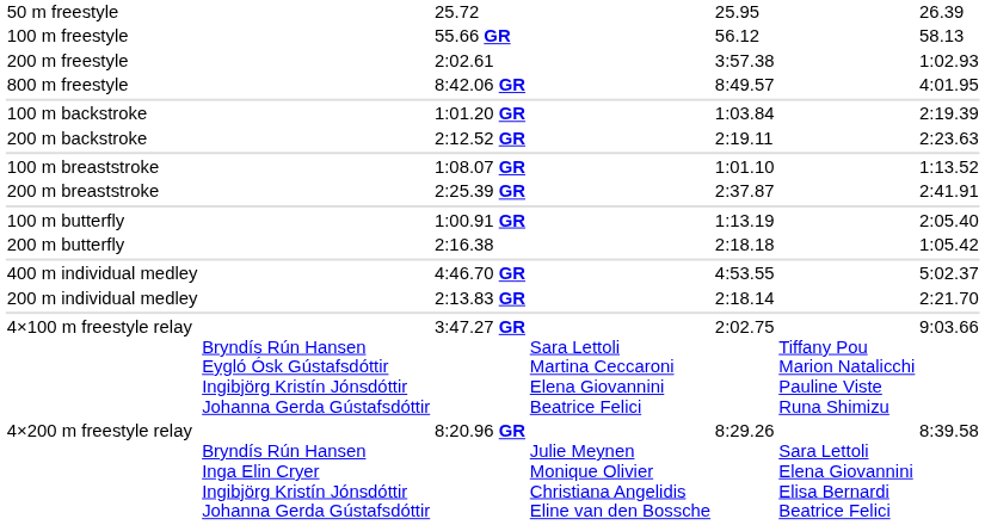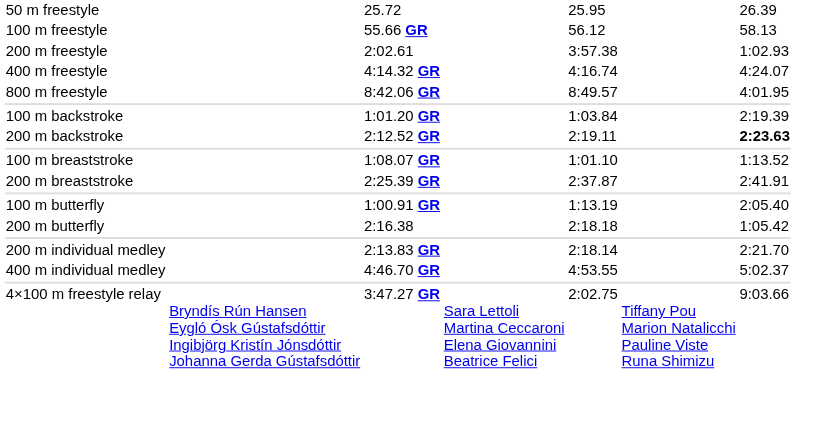 <table>
 <tr valign="top">
 <td>50 m freestyle</td>
 <td></td>
 <td>25.72</td>
 <td></td>
 <td>25.95</td>
 <td></td>
 <td>26.39</td>
 </tr>
 <tr valign="top">
 <td>100 m freestyle</td>
 <td></td>
 <td>55.66 <strong><a href='#'>GR</a></strong></td>
 <td></td>
 <td>56.12</td>
 <td></td>
 <td>58.13</td>
 </tr>
 <tr valign="top">
 <td>200 m freestyle</td>
 <td></td>
 <td>2:02.61</td>
 <td></td>
 <td>3:57.38</td>
 <td></td>
 <td>1:02.93</td>
 </tr>
 <tr valign="top">
+<td>400 m freestyle</td>
+<td></td>
+<td>4:14.32 <strong><a href='#'>GR</a></strong></td>
+<td></td>
+<td>4:16.74</td>
+<td></td>
+<td>4:24.07</td>
+</tr>
+<tr valign="top">
 <td>800 m freestyle</td>
 <td></td>
 <td>8:42.06 <strong><a href='#'>GR</a></strong></td>
 <td></td>
 <td>8:49.57</td>
 <td></td>
 <td>4:01.95</td>
 </tr>
 <tr bgcolor=#DDDDDD>
 <td colspan=7></td>
 </tr>
 <tr valign="top">
 <td>100 m backstroke</td>
 <td></td>
 <td>1:01.20 <strong><a href='#'>GR</a></strong></td>
 <td></td>
 <td>1:03.84</td>
 <td></td>
 <td>2:19.39</td>
 </tr>
 <tr valign="top">
 <td>200 m backstroke</td>
 <td></td>
 <td>2:12.52 <strong><a href='#'>GR</a></strong></td>
 <td></td>
 <td>2:19.11</td>
 <td></td>
-<td>2:23.63</td>
+<td><strong>2:23.63</strong></td>
 </tr>
 <tr bgcolor=#DDDDDD>
 <td colspan=7></td>
 </tr>
 <tr valign="top">
 <td>100 m breaststroke</td>
 <td></td>
 <td>1:08.07 <strong><a href='#'>GR</a></strong></td>
 <td></td>
 <td>1:01.10</td>
 <td></td>
 <td>1:13.52</td>
 </tr>
 <tr valign="top">
 <td>200 m breaststroke</td>
 <td></td>
 <td>2:25.39 <strong><a href='#'>GR</a></strong></td>
 <td></td>
 <td>2:37.87</td>
 <td></td>
 <td>2:41.91</td>
 </tr>
 <tr bgcolor=#DDDDDD>
 <td colspan=7></td>
 </tr>
 <tr valign="top">
 <td>100 m butterfly</td>
 <td></td>
 <td>1:00.91 <strong><a href='#'>GR</a></strong></td>
 <td></td>
 <td>1:13.19</td>
 <td></td>
 <td>2:05.40</td>
 </tr>
 <tr valign="top">
 <td>200 m butterfly</td>
 <td></td>
 <td>2:16.38</td>
 <td></td>
 <td>2:18.18</td>
 <td></td>
 <td>1:05.42</td>
 </tr>
 <tr bgcolor=#DDDDDD>
 <td colspan=7></td>
 </tr>
 <tr valign="top">
+<td>200 m individual medley</td>
+<td></td>
+<td>2:13.83 <strong><a href='#'>GR</a></strong></td>
+<td></td>
+<td>2:18.14</td>
+<td></td>
+<td>2:21.70</td>
+</tr>
+<tr valign="top">
 <td>400 m individual medley</td>
 <td></td>
 <td>4:46.70 <strong><a href='#'>GR</a></strong></td>
 <td></td>
 <td>4:53.55</td>
 <td></td>
 <td>5:02.37</td>
-</tr>
-<tr valign="top">
-<td>200 m individual medley</td>
-<td></td>
-<td>2:13.83 <strong><a href='#'>GR</a></strong></td>
-<td></td>
-<td>2:18.14</td>
-<td></td>
-<td>2:21.70</td>
 </tr>
 <tr bgcolor=#DDDDDD>
 <td colspan=7></td>
 </tr>
 <tr valign="top">
 <td>4×100 m freestyle relay</td>
 <td><br><a href='#'>Bryndís Rún Hansen</a><br><a href='#'>Eygló Ósk Gústafsdóttir</a><br><a href='#'>Ingibjörg Kristín Jónsdóttir</a> <br><a href='#'>Johanna Gerda Gústafsdóttir</a></td>
 <td>3:47.27 <strong><a href='#'>GR</a></strong></td>
 <td><br><a href='#'>Sara Lettoli</a><br><a href='#'>Martina Ceccaroni</a> <br><a href='#'>Elena Giovannini</a><br><a href='#'>Beatrice Felici</a></td>
 <td>2:02.75</td>
 <td><br><a href='#'>Tiffany Pou</a><br><a href='#'>Marion Natalicchi</a><br><a href='#'>Pauline Viste</a> <br><a href='#'>Runa Shimizu</a></td>
 <td>9:03.66</td>
 </tr>
-<tr valign="top">
-<td>4×200 m freestyle relay</td>
-<td><br><a href='#'>Bryndís Rún Hansen</a><br><a href='#'>Inga Elin Cryer</a><br><a href='#'>Ingibjörg Kristín Jónsdóttir</a> <br><a href='#'>Johanna Gerda Gústafsdóttir</a></td>
-<td>8:20.96 <strong><a href='#'>GR</a></strong></td>
-<td><br><a href='#'>Julie Meynen</a><br><a href='#'>Monique Olivier</a><br><a href='#'>Christiana Angelidis</a> <br><a href='#'>Eline van den Bossche</a></td>
-<td>8:29.26</td>
-<td><br><a href='#'>Sara Lettoli</a><br><a href='#'>Elena Giovannini</a><br><a href='#'>Elisa Bernardi</a> <br><a href='#'>Beatrice Felici</a></td>
-<td>8:39.58</td>
-</tr>
 </table>
